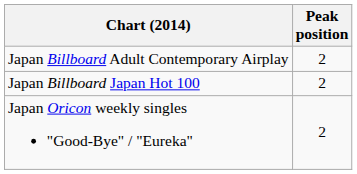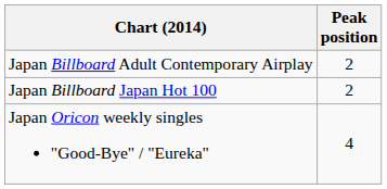 <table class="wikitable sortable">
 <tr>
 <th>Chart (2014)</th>
 <th>Peak<br>position</th>
 </tr>
 <tr>
 <td>Japan <em><a href='#'>Billboard</a></em> Adult Contemporary Airplay</td>
 <td style="text-align:center;">2</td>
 </tr>
 <tr>
 <td>Japan <em>Billboard</em> <a href='#'>Japan Hot 100</a></td>
 <td style="text-align:center;">2</td>
 </tr>
 <tr>
 <td>Japan <em><a href='#'>Oricon</a></em> weekly singles<br><ul><li>"Good-Bye" / "Eureka"</li></ul></td>
-<td align="center">2</td>
+<td align="center">4</td>
 </tr>
 </table>
